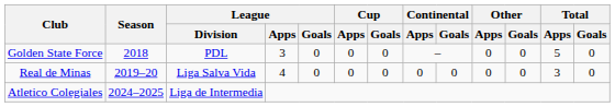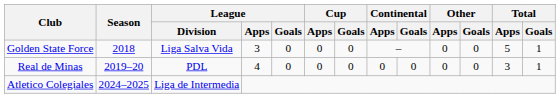 <table class="wikitable" style="text-align: center">
 <tr>
 <th rowspan="2">Club</th>
 <th rowspan="2">Season</th>
 <th colspan="3">League</th>
 <th colspan="2">Cup</th>
 <th colspan="2">Continental</th>
 <th colspan="2">Other</th>
 <th colspan="2">Total</th>
 </tr>
 <tr>
 <th>Division</th>
 <th>Apps</th>
 <th>Goals</th>
 <th>Apps</th>
 <th>Goals</th>
 <th>Apps</th>
 <th>Goals</th>
 <th>Apps</th>
 <th>Goals</th>
 <th>Apps</th>
 <th>Goals</th>
 </tr>
 <tr>
 <td><a href='#'>Golden State Force</a></td>
 <td><a href='#'>2018</a></td>
-<td><a href='#'>PDL</a></td>
+<td><a href='#'>Liga Salva Vida</a></td>
 <td>3</td>
 <td>0</td>
 <td>0</td>
 <td>0</td>
 <td colspan="2">–</td>
 <td>0</td>
 <td>0</td>
 <td>5</td>
-<td>0</td>
+<td>1</td>
 </tr>
 <tr>
 <td><a href='#'>Real de Minas</a></td>
 <td><a href='#'>2019–20</a></td>
-<td><a href='#'>Liga Salva Vida</a></td>
+<td><a href='#'>PDL</a></td>
 <td>4</td>
 <td>0</td>
 <td>0</td>
 <td>0</td>
 <td>0</td>
 <td>0</td>
 <td>0</td>
 <td>0</td>
 <td>3</td>
-<td>0</td>
+<td>1</td>
 </tr>
 <tr>
 <td><a href='#'>Atletico Colegiales</a></td>
 <td><a href='#'>2024–2025</a></td>
 <td><a href='#'>Liga de Intermedia</a></td>
 </tr>
 </table>
